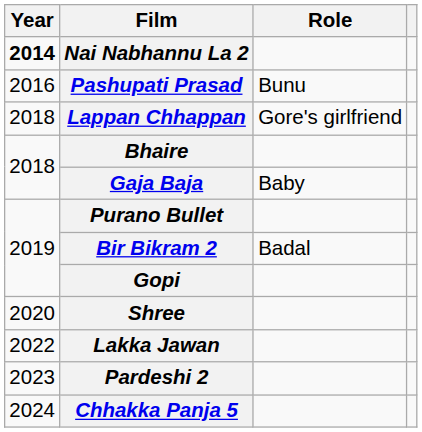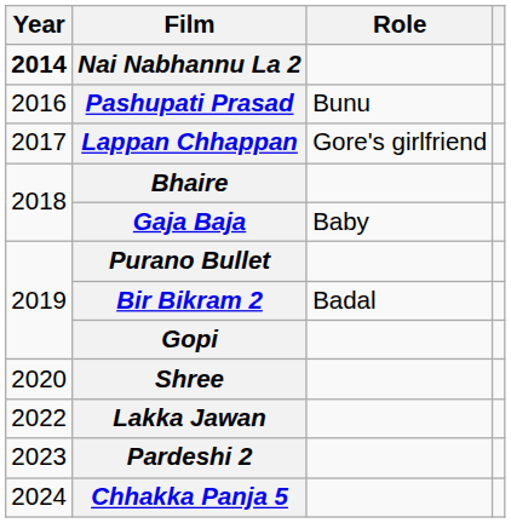 <table class="wikitable plainrowheaders sortable">
 <tr>
 <th>Year</th>
 <th>Film</th>
 <th>Role</th>
 <th class="unsortable"></th>
 </tr>
 <tr>
 <td><strong>2014</strong></td>
 <th scope="row"><em>Nai Nabhannu La 2</em></th>
 <td></td>
 <td></td>
 </tr>
 <tr>
 <td>2016</td>
 <th scope="row"><em><a href='#'>Pashupati Prasad</a></em></th>
 <td>Bunu</td>
 <td></td>
 </tr>
 <tr>
-<td>2018</td>
+<td>2017</td>
 <th scope="row"><em><a href='#'>Lappan Chhappan</a></em></th>
 <td>Gore's girlfriend</td>
 <td></td>
 </tr>
 <tr>
 <td rowspan="2">2018</td>
 <th scope="row"><em>Bhaire</em></th>
 <td></td>
 <td></td>
 </tr>
 <tr>
 <th scope="row"><em><a href='#'>Gaja Baja</a></em></th>
 <td>Baby</td>
 <td></td>
 </tr>
 <tr>
 <td rowspan="3">2019</td>
 <th scope="row"><em>Purano Bullet</em></th>
 <td></td>
 <td></td>
 </tr>
 <tr>
 <th scope="row"><em><a href='#'>Bir Bikram 2</a></em></th>
 <td>Badal</td>
 <td></td>
 </tr>
 <tr>
 <th scope="row"><em>Gopi</em></th>
 <td></td>
 <td></td>
 </tr>
 <tr>
 <td>2020</td>
 <th scope="row"><em>Shree</em></th>
 <td></td>
 <td></td>
 </tr>
 <tr>
 <td>2022</td>
 <th scope="row"><em>Lakka Jawan</em></th>
 <td></td>
 <td></td>
 </tr>
 <tr>
 <td>2023</td>
 <th scope="row"><em>Pardeshi 2</em></th>
 <td></td>
 <td></td>
 </tr>
 <tr>
 <td>2024</td>
 <th scope="row"><em><a href='#'>Chhakka Panja 5</a></em></th>
 <td></td>
 <td></td>
 </tr>
 </table>
